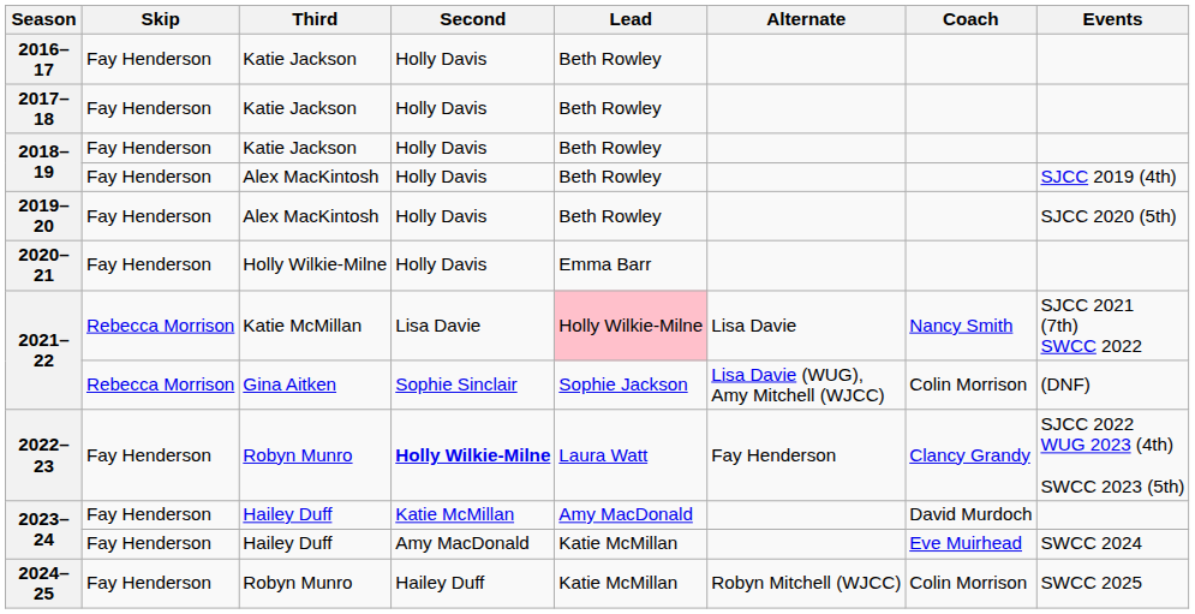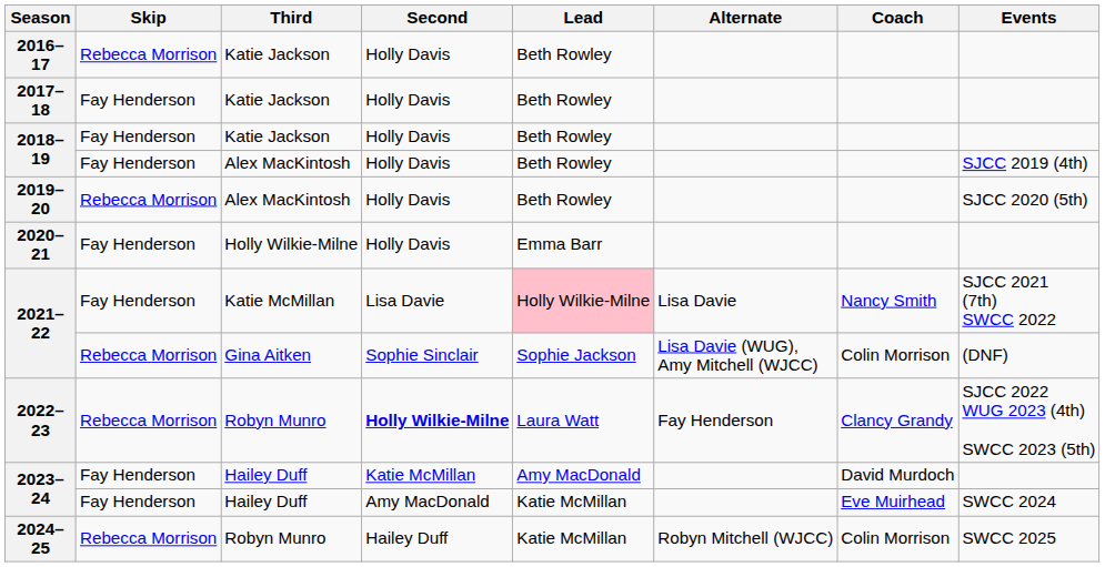 <table class="wikitable">
 <tr>
 <th scope="col" width=60>Season</th>
 <th scope="col">Skip</th>
 <th scope="col">Third</th>
 <th scope="col">Second</th>
 <th scope="col">Lead</th>
 <th scope="col">Alternate</th>
 <th scope="col">Coach</th>
 <th scope="col">Events</th>
 </tr>
 <tr>
 <th scope="row">2016–17</th>
-<td>Fay Henderson</td>
+<td><a href='#'>Rebecca Morrison</a></td>
 <td>Katie Jackson</td>
 <td>Holly Davis</td>
 <td>Beth Rowley</td>
 <td></td>
 <td></td>
 <td></td>
 </tr>
 <tr>
 <th scope="row">2017–18</th>
 <td>Fay Henderson</td>
 <td>Katie Jackson</td>
 <td>Holly Davis</td>
 <td>Beth Rowley</td>
 <td></td>
 <td></td>
 <td></td>
 </tr>
 <tr>
 <th scope="row" rowspan=2>2018–19</th>
 <td>Fay Henderson</td>
 <td>Katie Jackson</td>
 <td>Holly Davis</td>
 <td>Beth Rowley</td>
 <td></td>
 <td></td>
 <td></td>
 </tr>
 <tr>
 <td>Fay Henderson</td>
 <td>Alex MacKintosh</td>
 <td>Holly Davis</td>
 <td>Beth Rowley</td>
 <td></td>
 <td></td>
 <td><a href='#'>SJCC</a> 2019 (4th)</td>
 </tr>
 <tr>
 <th scope="row">2019–20</th>
-<td>Fay Henderson</td>
+<td><a href='#'>Rebecca Morrison</a></td>
 <td>Alex MacKintosh</td>
 <td>Holly Davis</td>
 <td>Beth Rowley</td>
 <td></td>
 <td></td>
 <td>SJCC 2020 (5th)</td>
 </tr>
 <tr>
 <th scope="row">2020–21</th>
 <td>Fay Henderson</td>
 <td>Holly Wilkie-Milne</td>
 <td>Holly Davis</td>
 <td>Emma Barr</td>
 <td></td>
 <td></td>
 <td></td>
 </tr>
 <tr>
 <th scope="row" rowspan=2>2021–22</th>
-<td><a href='#'>Rebecca Morrison</a></td>
+<td>Fay Henderson</td>
 <td>Katie McMillan</td>
 <td>Lisa Davie</td>
 <td style="background: pink;">Holly Wilkie-Milne</td>
 <td>Lisa Davie</td>
 <td><a href='#'>Nancy Smith</a></td>
 <td>SJCC 2021 <br> (7th)<br><a href='#'>SWCC</a> 2022 </td>
 </tr>
 <tr>
 <td><a href='#'>Rebecca Morrison</a></td>
 <td><a href='#'>Gina Aitken</a></td>
 <td><a href='#'>Sophie Sinclair</a></td>
 <td><a href='#'>Sophie Jackson</a></td>
 <td><a href='#'>Lisa Davie</a> (WUG),<br>Amy Mitchell (WJCC)</td>
 <td>Colin Morrison</td>
 <td> (DNF)</td>
 </tr>
 <tr>
 <th scope="row">2022–23</th>
-<td>Fay Henderson</td>
+<td><a href='#'>Rebecca Morrison</a></td>
 <td><a href='#'>Robyn Munro</a></td>
 <td><strong><a href='#'>Holly Wilkie-Milne</a></strong></td>
 <td><a href='#'>Laura Watt</a></td>
 <td>Fay Henderson</td>
 <td><a href='#'>Clancy Grandy</a></td>
 <td>SJCC 2022 <br> <a href='#'>WUG 2023</a> (4th)<br> <br>SWCC 2023 (5th)</td>
 </tr>
 <tr>
 <th scope="row" rowspan=2>2023–24</th>
 <td>Fay Henderson</td>
 <td><a href='#'>Hailey Duff</a></td>
 <td><a href='#'>Katie McMillan</a></td>
 <td><a href='#'>Amy MacDonald</a></td>
 <td></td>
 <td>David Murdoch</td>
 <td></td>
 </tr>
 <tr>
 <td>Fay Henderson</td>
 <td>Hailey Duff</td>
 <td>Amy MacDonald</td>
 <td>Katie McMillan</td>
 <td></td>
 <td><a href='#'>Eve Muirhead</a></td>
 <td>SWCC 2024 </td>
 </tr>
 <tr>
 <th scope="row">2024–25</th>
-<td>Fay Henderson</td>
+<td><a href='#'>Rebecca Morrison</a></td>
 <td>Robyn Munro</td>
 <td>Hailey Duff</td>
 <td>Katie McMillan</td>
 <td>Robyn Mitchell (WJCC)</td>
 <td>Colin Morrison</td>
 <td>SWCC 2025 </td>
 </tr>
 </table>
